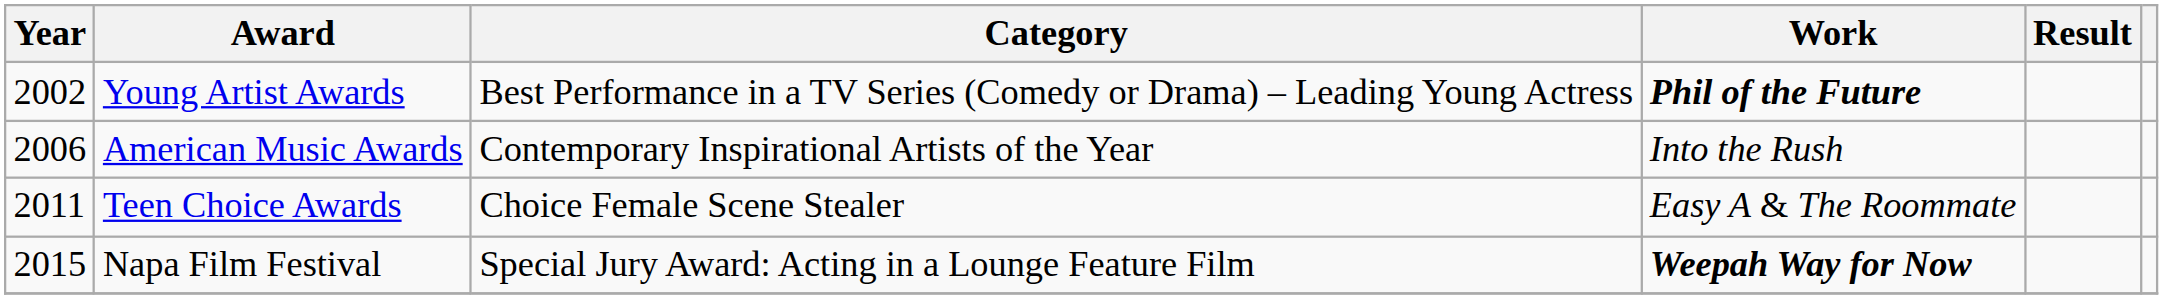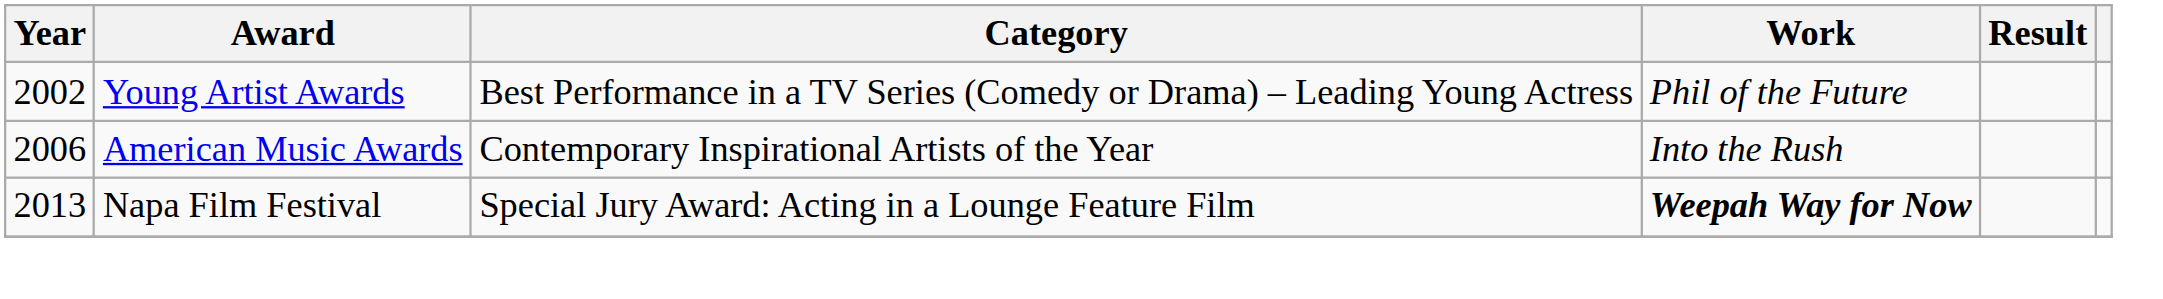 <table class="wikitable sortable">
 <tr>
 <th>Year</th>
 <th>Award</th>
 <th>Category</th>
 <th>Work</th>
 <th>Result</th>
 <th class="unsortable"></th>
 </tr>
 <tr>
 <td>2002</td>
 <td><a href='#'>Young Artist Awards</a></td>
 <td>Best Performance in a TV Series (Comedy or Drama) – Leading Young Actress</td>
-<td><strong><em>Phil of the Future</em></strong></td>
+<td><em>Phil of the Future</em></td>
 <td></td>
 <td style="text-align:center;"></td>
 </tr>
 <tr>
 <td>2006</td>
 <td><a href='#'>American Music Awards</a></td>
 <td>Contemporary Inspirational Artists of the Year</td>
 <td><em>Into the Rush</em></td>
 <td></td>
 <td style="text-align:center;"></td>
 </tr>
 <tr>
-<td>2011</td>
-<td><a href='#'>Teen Choice Awards</a></td>
-<td>Choice Female Scene Stealer</td>
-<td><em>Easy A</em> & <em>The Roommate</em></td>
-<td></td>
-<td style="text-align:center;"></td>
-</tr>
-<tr>
-<td>2015</td>
+<td>2013</td>
 <td>Napa Film Festival</td>
 <td>Special Jury Award: Acting in a Lounge Feature Film</td>
 <td><strong><em>Weepah Way for Now</em></strong></td>
 <td></td>
 <td></td>
 </tr>
 <tr>
 </tr>
 </table>
